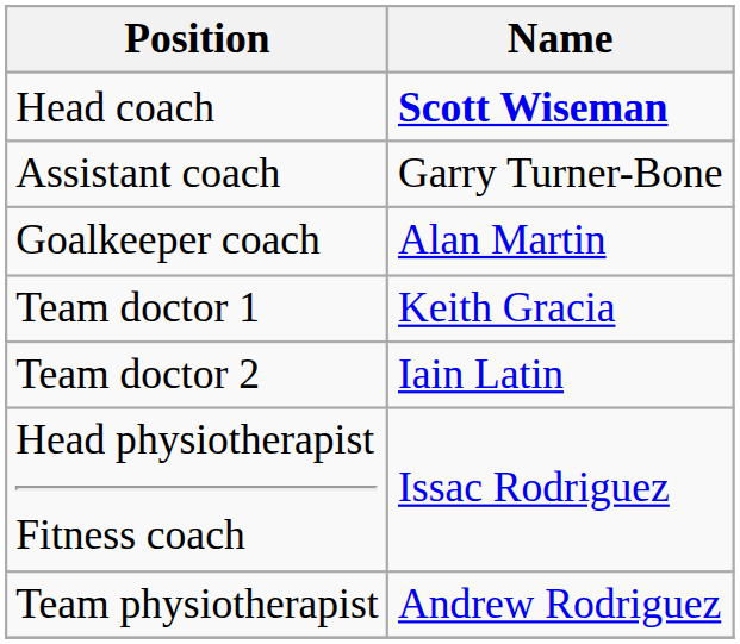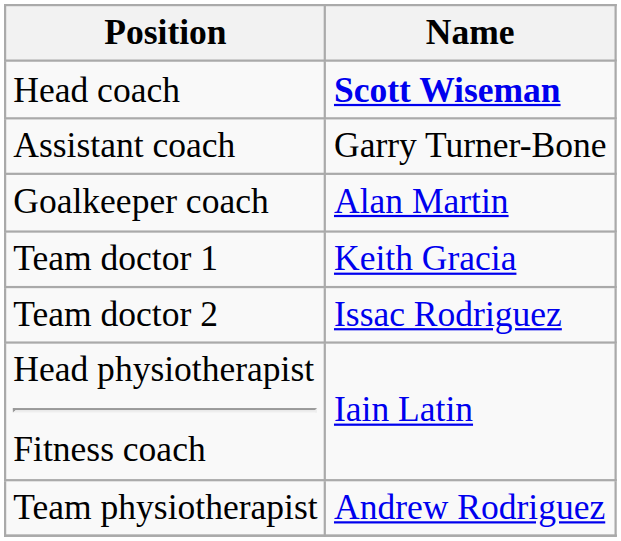 <table class="wikitable sortable" style="text-align:center;">
 <tr>
 <th>Position</th>
 <th>Name</th>
 </tr>
 <tr>
 <td align="left">Head coach</td>
 <td align="left"><strong> <a href='#'>Scott Wiseman</a></strong></td>
 </tr>
 <tr>
 <td align="left">Assistant coach</td>
 <td align="left"> Garry Turner-Bone</td>
 </tr>
 <tr>
 <td align="left">Goalkeeper coach</td>
 <td align="left"> <a href='#'>Alan Martin</a></td>
 </tr>
 <tr>
 <td align="left">Team doctor 1</td>
 <td align="left"> <a href='#'>Keith Gracia</a></td>
 </tr>
 <tr>
 <td align="left">Team doctor 2</td>
-<td align="left"> <a href='#'>Iain Latin</a></td>
+<td align="left"> <a href='#'>Issac Rodriguez</a></td>
 </tr>
 <tr>
 <td align="left">Head physiotherapist<hr>Fitness coach</td>
-<td align="left"> <a href='#'>Issac Rodriguez</a></td>
+<td align="left"> <a href='#'>Iain Latin</a></td>
 </tr>
 <tr>
 <td align="left">Team physiotherapist</td>
 <td align="left"> <a href='#'>Andrew Rodriguez</a></td>
 </tr>
 <tr>
 </tr>
 </table>
